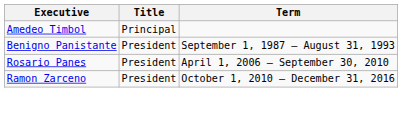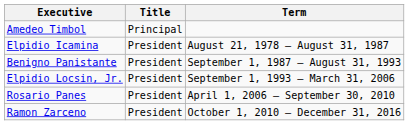 <table class="wikitable">
 <tr>
 <th>Executive</th>
 <th>Title</th>
 <th>Term</th>
 </tr>
 <tr>
 <td><a href='#'>Amedeo Timbol</a></td>
 <td>Principal</td>
 <td></td>
 </tr>
 <tr>
+<td><a href='#'>Elpidio Icamina</a></td>
+<td>President</td>
+<td>August 21, 1978 – August 31, 1987</td>
+</tr>
+<tr>
 <td><a href='#'>Benigno Panistante</a></td>
 <td>President</td>
 <td>September 1, 1987 – August 31, 1993</td>
+</tr>
+<tr>
+<td><a href='#'>Elpidio Locsin, Jr.</a></td>
+<td>President</td>
+<td>September 1, 1993 – March 31, 2006</td>
 </tr>
 <tr>
 <td><a href='#'>Rosario Panes</a></td>
 <td>President</td>
 <td>April 1, 2006 – September 30, 2010</td>
 </tr>
 <tr>
 <td><a href='#'>Ramon Zarceno</a></td>
 <td>President</td>
 <td>October 1, 2010 – December 31, 2016</td>
 </tr>
 </table>
